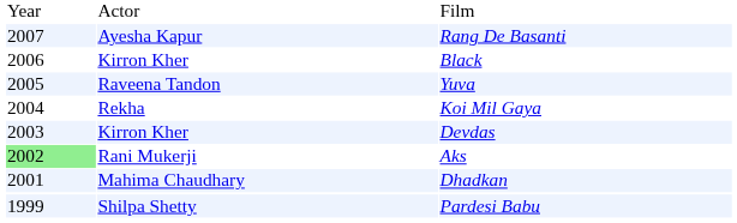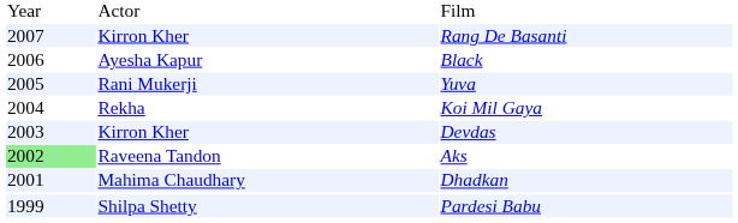 <table width="50%" border="0" cellpadding="1" cellspacing="1">
 <tr>
 <td>Year</td>
 <td>Actor</td>
 <td>Film</td>
 </tr>
 <tr bgcolor="#edf3fe">
 <td>2007</td>
-<td><a href='#'>Ayesha Kapur</a></td>
+<td><a href='#'>Kirron Kher</a></td>
 <td><em><a href='#'>Rang De Basanti</a></em></td>
 </tr>
 <tr>
 <td>2006</td>
-<td><a href='#'>Kirron Kher</a></td>
+<td><a href='#'>Ayesha Kapur</a></td>
 <td><em><a href='#'>Black</a></em></td>
 </tr>
 <tr bgcolor="#edf3fe">
 <td>2005</td>
-<td><a href='#'>Raveena Tandon</a></td>
+<td><a href='#'>Rani Mukerji</a></td>
 <td><em><a href='#'>Yuva</a></em></td>
 </tr>
 <tr>
 <td>2004</td>
 <td><a href='#'>Rekha</a></td>
 <td><em><a href='#'>Koi Mil Gaya</a></em></td>
 </tr>
 <tr bgcolor="#edf3fe">
 <td>2003</td>
 <td><a href='#'>Kirron Kher</a></td>
 <td><em><a href='#'>Devdas</a></em></td>
 </tr>
 <tr>
 <td style="background: lightgreen;">2002</td>
-<td><a href='#'>Rani Mukerji</a></td>
+<td><a href='#'>Raveena Tandon</a></td>
 <td><em><a href='#'>Aks</a></em></td>
 </tr>
 <tr bgcolor="#edf3fe">
 <td>2001</td>
 <td><a href='#'>Mahima Chaudhary</a></td>
 <td><em><a href='#'>Dhadkan</a></em></td>
 </tr>
 <tr>
 </tr>
 <tr bgcolor="#edf3fe">
 <td>1999</td>
 <td><a href='#'>Shilpa Shetty</a></td>
 <td><em><a href='#'>Pardesi Babu</a></em></td>
 </tr>
 </table>
